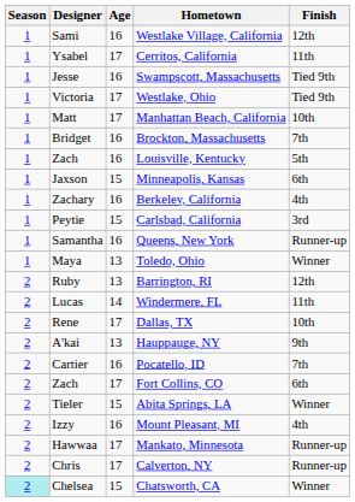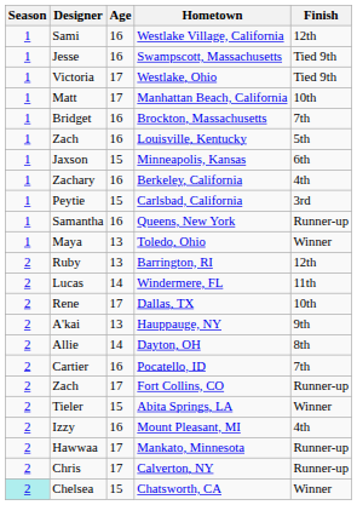 <table class="wikitable sortable">
 <tr>
 <th>Season</th>
 <th>Designer</th>
 <th>Age</th>
 <th>Hometown</th>
 <th>Finish</th>
 </tr>
 <tr>
 <td style="text-align:center;"><a href='#'>1</a></td>
 <td>Sami</td>
 <td>16</td>
 <td><a href='#'>Westlake Village, California</a></td>
 <td>12th</td>
-</tr>
-<tr>
-<td style="text-align:center;"><a href='#'>1</a></td>
-<td>Ysabel</td>
-<td>17</td>
-<td><a href='#'>Cerritos, California</a></td>
-<td>11th</td>
 </tr>
 <tr>
 <td style="text-align:center;"><a href='#'>1</a></td>
 <td>Jesse</td>
 <td>16</td>
 <td><a href='#'>Swampscott, Massachusetts</a></td>
 <td>Tied 9th</td>
 </tr>
 <tr>
 <td style="text-align:center;"><a href='#'>1</a></td>
 <td>Victoria</td>
 <td>17</td>
 <td><a href='#'>Westlake, Ohio</a></td>
 <td>Tied 9th</td>
 </tr>
 <tr>
 <td style="text-align:center;"><a href='#'>1</a></td>
 <td>Matt</td>
 <td>17</td>
 <td><a href='#'>Manhattan Beach, California</a></td>
 <td>10th</td>
 </tr>
 <tr>
 <td style="text-align:center;"><a href='#'>1</a></td>
 <td>Bridget</td>
 <td>16</td>
 <td><a href='#'>Brockton, Massachusetts</a></td>
 <td>7th</td>
 </tr>
 <tr>
 <td style="text-align:center;"><a href='#'>1</a></td>
 <td>Zach</td>
 <td>16</td>
 <td><a href='#'>Louisville, Kentucky</a></td>
 <td>5th</td>
 </tr>
 <tr>
 <td style="text-align:center;"><a href='#'>1</a></td>
 <td>Jaxson</td>
 <td>15</td>
 <td><a href='#'>Minneapolis, Kansas</a></td>
 <td>6th</td>
 </tr>
 <tr>
 <td style="text-align:center;"><a href='#'>1</a></td>
 <td>Zachary</td>
 <td>16</td>
 <td><a href='#'>Berkeley, California</a></td>
 <td>4th</td>
 </tr>
 <tr>
 <td style="text-align:center;"><a href='#'>1</a></td>
 <td>Peytie</td>
 <td>15</td>
 <td><a href='#'>Carlsbad, California</a></td>
 <td>3rd</td>
 </tr>
 <tr>
 <td style="text-align:center;"><a href='#'>1</a></td>
 <td>Samantha</td>
 <td>16</td>
 <td><a href='#'>Queens, New York</a></td>
 <td>Runner-up</td>
 </tr>
 <tr>
 <td style="text-align:center;"><a href='#'>1</a></td>
 <td>Maya</td>
 <td>13</td>
 <td><a href='#'>Toledo, Ohio</a></td>
 <td>Winner</td>
 </tr>
 <tr>
 <td style="text-align:center;"><a href='#'>2</a></td>
 <td>Ruby</td>
 <td>13</td>
 <td><a href='#'>Barrington, RI</a></td>
 <td>12th</td>
 </tr>
 <tr>
 <td style="text-align:center;"><a href='#'>2</a></td>
 <td>Lucas</td>
 <td>14</td>
 <td><a href='#'>Windermere, FL</a></td>
 <td>11th</td>
 </tr>
 <tr>
 <td style="text-align:center;"><a href='#'>2</a></td>
 <td>Rene</td>
 <td>17</td>
 <td><a href='#'>Dallas, TX</a></td>
 <td>10th</td>
 </tr>
 <tr>
 <td style="text-align:center;"><a href='#'>2</a></td>
 <td>A'kai</td>
 <td>13</td>
 <td><a href='#'>Hauppauge, NY</a></td>
 <td>9th</td>
 </tr>
 <tr>
 <td style="text-align:center;"><a href='#'>2</a></td>
+<td>Allie</td>
+<td>14</td>
+<td><a href='#'>Dayton, OH</a></td>
+<td>8th</td>
+</tr>
+<tr>
+<td style="text-align:center;"><a href='#'>2</a></td>
 <td>Cartier</td>
 <td>16</td>
 <td><a href='#'>Pocatello, ID</a></td>
 <td>7th</td>
 </tr>
 <tr>
 <td style="text-align:center;"><a href='#'>2</a></td>
 <td>Zach</td>
 <td>17</td>
 <td><a href='#'>Fort Collins, CO</a></td>
-<td>6th</td>
+<td>Runner-up</td>
 </tr>
 <tr>
 <td style="text-align:center;"><a href='#'>2</a></td>
 <td>Tieler</td>
 <td>15</td>
 <td><a href='#'>Abita Springs, LA</a></td>
 <td>Winner</td>
 </tr>
 <tr>
 <td style="text-align:center;"><a href='#'>2</a></td>
 <td>Izzy</td>
 <td>16</td>
 <td><a href='#'>Mount Pleasant, MI</a></td>
 <td>4th</td>
 </tr>
 <tr>
 <td style="text-align:center;"><a href='#'>2</a></td>
 <td>Hawwaa</td>
 <td>17</td>
 <td><a href='#'>Mankato, Minnesota</a></td>
 <td>Runner-up</td>
 </tr>
 <tr>
 <td style="text-align:center;"><a href='#'>2</a></td>
 <td>Chris</td>
 <td>17</td>
 <td><a href='#'>Calverton, NY</a></td>
 <td>Runner-up</td>
 </tr>
 <tr>
 <td style="background: paleturquoise; text-align:center;"><a href='#'>2</a></td>
 <td>Chelsea</td>
 <td>15</td>
 <td><a href='#'>Chatsworth, CA</a></td>
 <td>Winner</td>
 </tr>
 </table>
